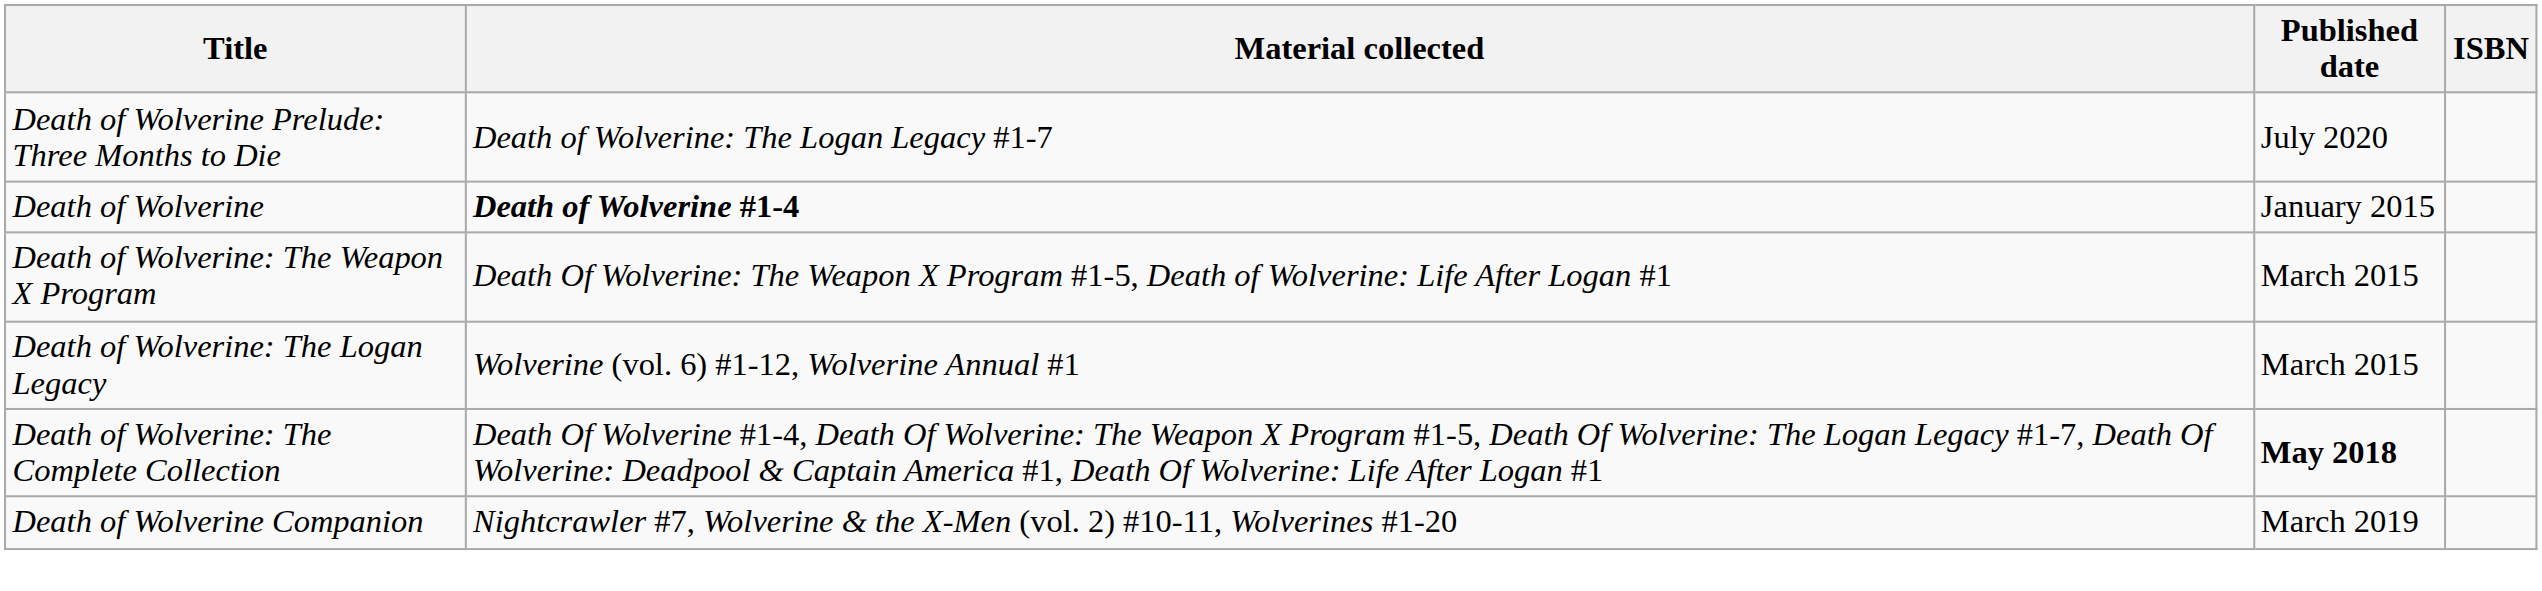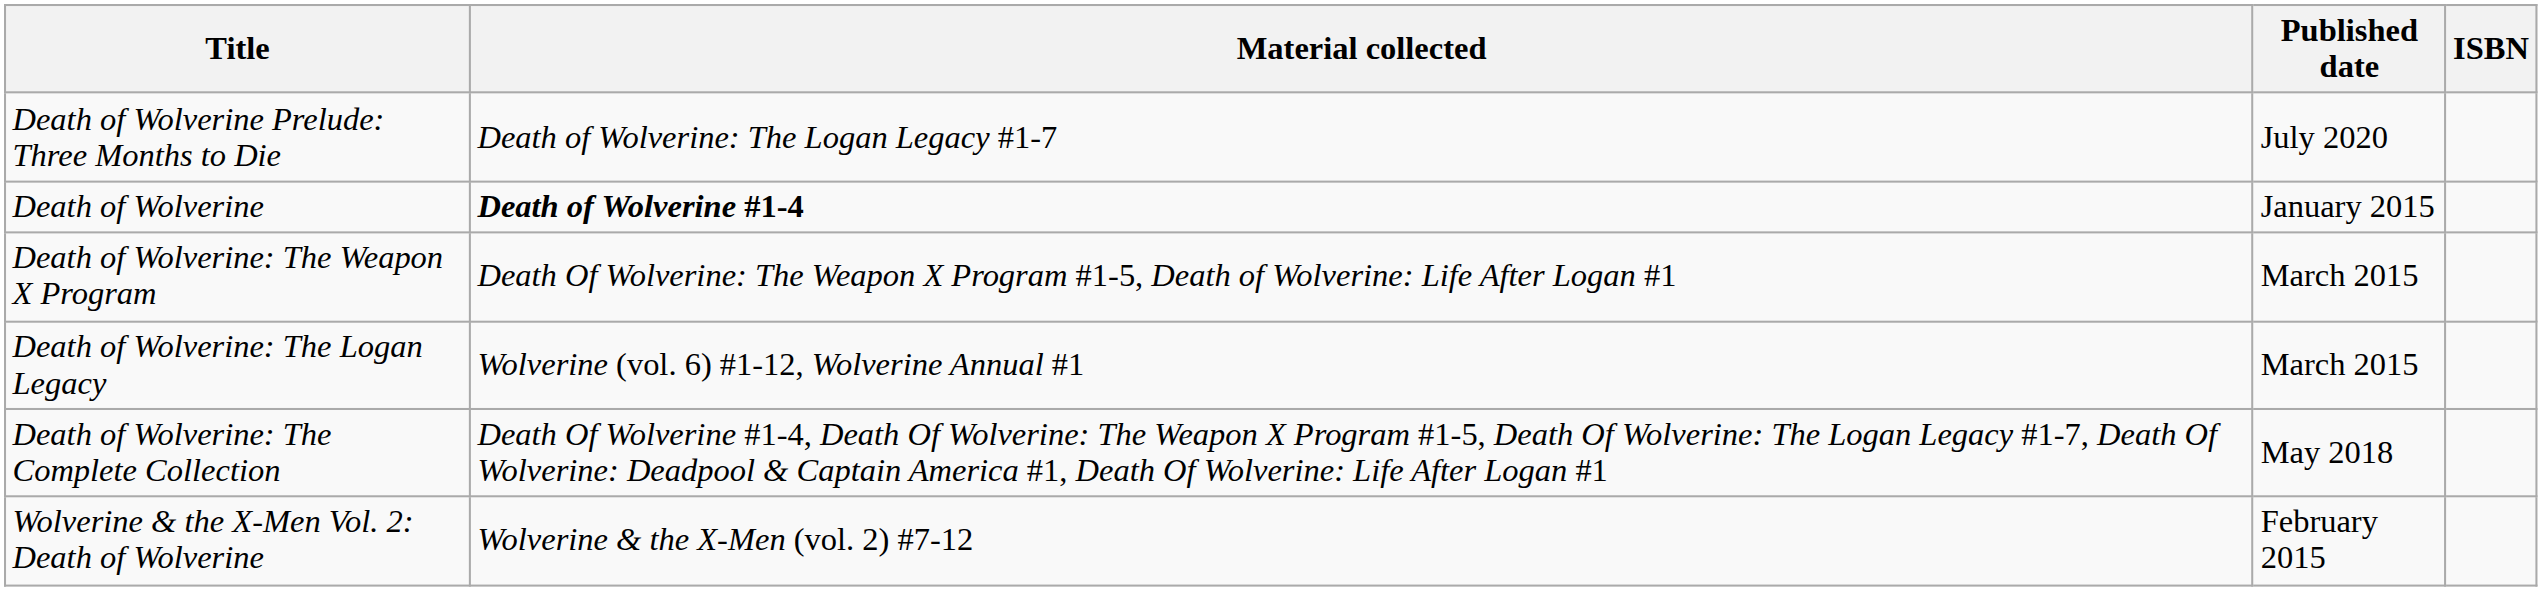 <table class="wikitable">
 <tr>
 <th>Title</th>
 <th>Material collected</th>
 <th>Published date</th>
 <th>ISBN</th>
 </tr>
 <tr>
 <td><em>Death of Wolverine Prelude: Three Months to Die</em></td>
 <td><em>Death of Wolverine: The Logan Legacy</em> #1-7</td>
 <td>July 2020</td>
 <td></td>
 </tr>
 <tr>
 <td><em>Death of Wolverine</em></td>
 <td><strong><em>Death of Wolverine</em> #1-4</strong></td>
 <td>January 2015</td>
 <td></td>
 </tr>
 <tr>
 <td><em>Death of Wolverine: The Weapon X Program</em></td>
 <td><em>Death Of Wolverine: The Weapon X Program</em> #1-5, <em>Death of Wolverine: Life After Logan</em> #1</td>
 <td>March 2015</td>
 <td></td>
 </tr>
 <tr>
 <td><em>Death of Wolverine: The Logan Legacy</em></td>
 <td><em>Wolverine</em> (vol. 6) #1-12, <em>Wolverine Annual</em> #1</td>
 <td>March 2015</td>
 <td></td>
 </tr>
 <tr>
 <td><em>Death of Wolverine: The Complete Collection</em></td>
 <td><em>Death Of Wolverine</em> #1-4, <em>Death Of Wolverine: The Weapon X Program</em> #1-5, <em>Death Of Wolverine: The Logan Legacy</em> #1-7, <em>Death Of Wolverine: Deadpool & Captain America</em> #1, <em>Death Of Wolverine: Life After Logan</em> #1</td>
-<td><strong>May 2018</strong></td>
+<td>May 2018</td>
 <td></td>
 </tr>
 <tr>
-<td><em>Death of Wolverine Companion</em></td>
-<td><em>Nightcrawler</em> #7, <em>Wolverine & the X-Men</em> (vol. 2) #10-11, <em>Wolverines</em> #1-20</td>
-<td>March 2019</td>
+<td><em>Wolverine & the X-Men Vol. 2: Death of Wolverine</em></td>
+<td><em>Wolverine & the X-Men</em> (vol. 2) #7-12</td>
+<td>February 2015</td>
 <td></td>
 </tr>
 </table>
